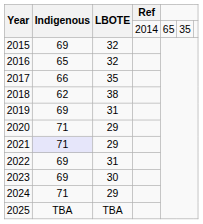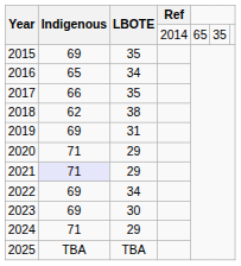 <table class="wikitable sortable">
 <tr>
 <th rowspan=2>Year</th>
 <th rowspan=2>Indigenous</th>
 <th rowspan=2>LBOTE</th>
 <th>Ref</th>
 </tr>
 <tr>
 <td>2014</td>
 <td style="text-align:center">65</td>
 <td style="text-align:center">35</td>
 <td></td>
 </tr>
 <tr>
 <td>2015</td>
 <td style="text-align:center">69</td>
-<td style="text-align:center">32</td>
+<td style="text-align:center">35</td>
 <td></td>
 </tr>
 <tr>
 <td>2016</td>
 <td style="text-align:center">65</td>
-<td style="text-align:center">32</td>
+<td style="text-align:center">34</td>
 <td></td>
 </tr>
 <tr>
 <td>2017</td>
 <td style="text-align:center">66</td>
 <td style="text-align:center">35</td>
 <td></td>
 </tr>
 <tr>
 <td>2018</td>
 <td style="text-align:center">62</td>
 <td style="text-align:center">38</td>
 <td></td>
 </tr>
 <tr>
 <td>2019</td>
 <td style="text-align:center">69</td>
 <td style="text-align:center">31</td>
 <td></td>
 </tr>
 <tr>
 <td>2020</td>
 <td style="text-align:center">71</td>
 <td style="text-align:center">29</td>
 <td></td>
 </tr>
 <tr>
 <td>2021</td>
 <td style="background: lavender; text-align:center">71</td>
 <td style="text-align:center">29</td>
 <td></td>
 </tr>
 <tr>
 <td>2022</td>
 <td style="text-align:center">69</td>
-<td style="text-align:center">31</td>
+<td style="text-align:center">34</td>
 <td></td>
 </tr>
 <tr>
 <td>2023</td>
 <td style="text-align:center">69</td>
 <td style="text-align:center">30</td>
 <td></td>
 </tr>
 <tr>
 <td>2024</td>
 <td style="text-align:center">71</td>
 <td style="text-align:center">29</td>
 <td></td>
 </tr>
 <tr>
 <td>2025</td>
 <td style="text-align:center">TBA</td>
 <td style="text-align:center">TBA</td>
 <td></td>
 </tr>
 </table>
